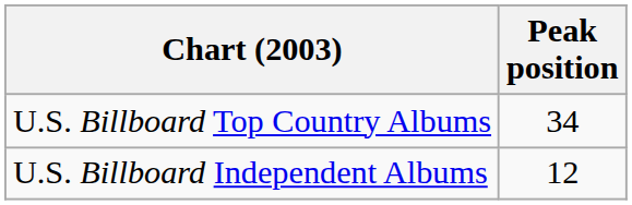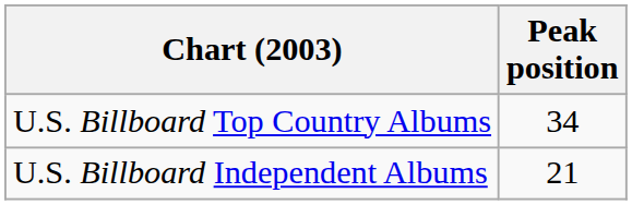 <table class="wikitable">
 <tr>
 <th>Chart (2003)</th>
 <th>Peak<br>position</th>
 </tr>
 <tr>
 <td>U.S. <em>Billboard</em> <a href='#'>Top Country Albums</a></td>
 <td align="center">34</td>
 </tr>
 <tr>
 <td>U.S. <em>Billboard</em> <a href='#'>Independent Albums</a></td>
-<td align="center">12</td>
+<td align="center">21</td>
 </tr>
 </table>
